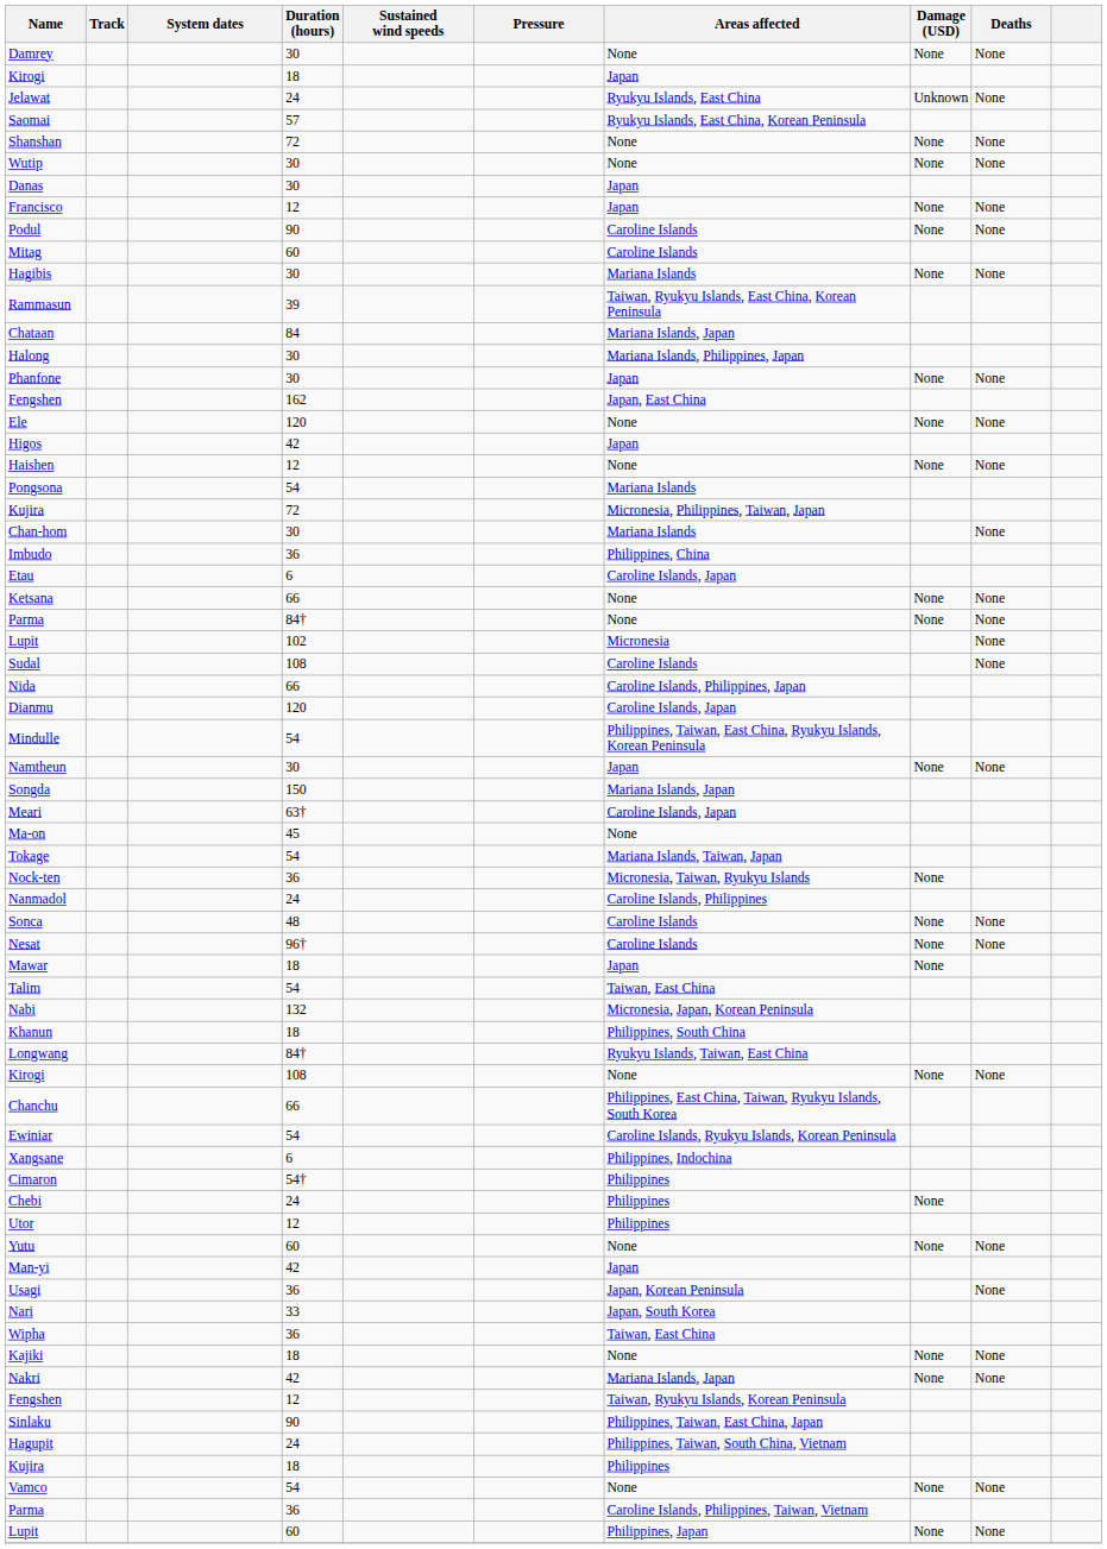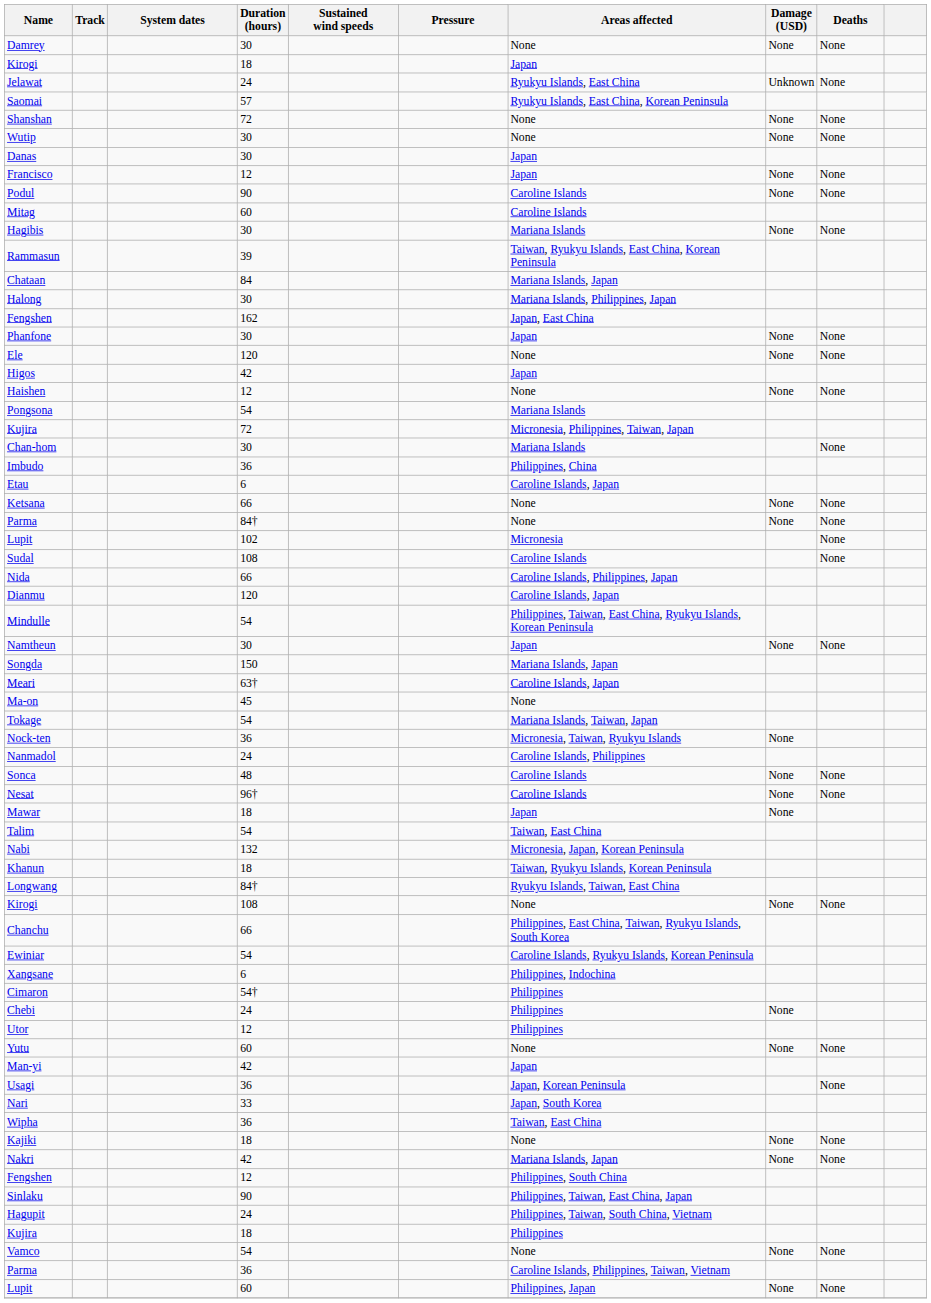 <table class="wikitable sortable" width="100%">
 <tr>
 <th scope="col" width="7.5%">Name</th>
 <th scope="col" class="unsortable">Track</th>
 <th scope="col" width="15%">System dates</th>
 <th scope="col" width="5%">Duration<br>(hours)</th>
 <th scope="col" width="12.5%">Sustained<br>wind speeds</th>
 <th scope="col" width="12.5%">Pressure</th>
 <th scope="col" width="30%" class="unsortable">Areas affected</th>
 <th scope="col" width="5%">Damage<br>(USD)</th>
 <th scope="col" width="7.5%">Deaths</th>
 <th scope="col" width="5%" class="unsortable"></th>
 </tr>
 <tr>
 <td><a href='#'>Damrey</a></td>
 <td></td>
 <td></td>
 <td>30</td>
 <td></td>
 <td></td>
 <td>None</td>
 <td>None</td>
 <td>None</td>
 <td></td>
 </tr>
 <tr>
 <td><a href='#'>Kirogi</a></td>
 <td></td>
 <td></td>
 <td>18</td>
 <td></td>
 <td></td>
 <td><a href='#'>Japan</a></td>
 <td></td>
 <td></td>
 <td></td>
 </tr>
 <tr>
 <td><a href='#'>Jelawat</a></td>
 <td></td>
 <td></td>
 <td>24</td>
 <td></td>
 <td></td>
 <td><a href='#'>Ryukyu Islands</a>, <a href='#'>East China</a></td>
 <td>Unknown</td>
 <td>None</td>
 <td></td>
 </tr>
 <tr>
 <td><a href='#'>Saomai</a></td>
 <td></td>
 <td></td>
 <td>57</td>
 <td></td>
 <td></td>
 <td><a href='#'>Ryukyu Islands</a>, <a href='#'>East China</a>, <a href='#'>Korean Peninsula</a></td>
 <td></td>
 <td></td>
 <td></td>
 </tr>
 <tr>
 <td><a href='#'>Shanshan</a></td>
 <td></td>
 <td></td>
 <td>72</td>
 <td></td>
 <td></td>
 <td>None</td>
 <td>None</td>
 <td>None</td>
 <td></td>
 </tr>
 <tr>
 <td><a href='#'>Wutip</a></td>
 <td></td>
 <td></td>
 <td>30</td>
 <td></td>
 <td></td>
 <td>None</td>
 <td>None</td>
 <td>None</td>
 <td></td>
 </tr>
 <tr>
 <td><a href='#'>Danas</a></td>
 <td></td>
 <td></td>
 <td>30</td>
 <td></td>
 <td></td>
 <td><a href='#'>Japan</a></td>
 <td></td>
 <td></td>
 <td></td>
 </tr>
 <tr>
 <td><a href='#'>Francisco</a></td>
 <td></td>
 <td></td>
 <td>12</td>
 <td></td>
 <td></td>
 <td><a href='#'>Japan</a></td>
 <td>None</td>
 <td>None</td>
 <td></td>
 </tr>
 <tr>
 <td><a href='#'>Podul</a></td>
 <td></td>
 <td></td>
 <td>90</td>
 <td></td>
 <td></td>
 <td><a href='#'>Caroline Islands</a></td>
 <td>None</td>
 <td>None</td>
 <td></td>
 </tr>
 <tr>
 <td><a href='#'>Mitag</a></td>
 <td></td>
 <td></td>
 <td>60</td>
 <td></td>
 <td></td>
 <td><a href='#'>Caroline Islands</a></td>
 <td></td>
 <td></td>
 <td></td>
 </tr>
 <tr>
 <td><a href='#'>Hagibis</a></td>
 <td></td>
 <td></td>
 <td>30</td>
 <td></td>
 <td></td>
 <td><a href='#'>Mariana Islands</a></td>
 <td>None</td>
 <td>None</td>
 <td></td>
 </tr>
 <tr>
 <td><a href='#'>Rammasun</a></td>
 <td></td>
 <td></td>
 <td>39</td>
 <td></td>
 <td></td>
 <td><a href='#'>Taiwan</a>, <a href='#'>Ryukyu Islands</a>, <a href='#'>East China</a>, <a href='#'>Korean Peninsula</a></td>
 <td></td>
 <td></td>
 <td></td>
 </tr>
 <tr>
 <td><a href='#'>Chataan</a></td>
 <td></td>
 <td></td>
 <td>84</td>
 <td></td>
 <td></td>
 <td><a href='#'>Mariana Islands</a>, <a href='#'>Japan</a></td>
 <td></td>
 <td></td>
 <td></td>
 </tr>
 <tr>
 <td><a href='#'>Halong</a></td>
 <td></td>
 <td></td>
 <td>30</td>
 <td></td>
 <td></td>
 <td><a href='#'>Mariana Islands</a>, <a href='#'>Philippines</a>, <a href='#'>Japan</a></td>
 <td></td>
 <td></td>
 <td></td>
 </tr>
 <tr>
+<td><a href='#'>Fengshen</a></td>
+<td></td>
+<td></td>
+<td>162</td>
+<td></td>
+<td></td>
+<td><a href='#'>Japan</a>, <a href='#'>East China</a></td>
+<td></td>
+<td></td>
+<td></td>
+</tr>
+<tr>
 <td><a href='#'>Phanfone</a></td>
 <td></td>
 <td></td>
 <td>30</td>
 <td></td>
 <td></td>
 <td><a href='#'>Japan</a></td>
 <td>None</td>
 <td>None</td>
-<td></td>
-</tr>
-<tr>
-<td><a href='#'>Fengshen</a></td>
-<td></td>
-<td></td>
-<td>162</td>
-<td></td>
-<td></td>
-<td><a href='#'>Japan</a>, <a href='#'>East China</a></td>
-<td></td>
-<td></td>
 <td></td>
 </tr>
 <tr>
 <td><a href='#'>Ele</a></td>
 <td></td>
 <td></td>
 <td>120</td>
 <td></td>
 <td></td>
 <td>None</td>
 <td>None</td>
 <td>None</td>
 <td></td>
 </tr>
 <tr>
 <td><a href='#'>Higos</a></td>
 <td></td>
 <td></td>
 <td>42</td>
 <td></td>
 <td></td>
 <td><a href='#'>Japan</a></td>
 <td></td>
 <td></td>
 <td></td>
 </tr>
 <tr>
 <td><a href='#'>Haishen</a></td>
 <td></td>
 <td></td>
 <td>12</td>
 <td></td>
 <td></td>
 <td>None</td>
 <td>None</td>
 <td>None</td>
 <td></td>
 </tr>
 <tr>
 <td><a href='#'>Pongsona</a></td>
 <td></td>
 <td></td>
 <td>54</td>
 <td></td>
 <td></td>
 <td><a href='#'>Mariana Islands</a></td>
 <td></td>
 <td></td>
 <td></td>
 </tr>
 <tr>
 <td><a href='#'>Kujira</a></td>
 <td></td>
 <td></td>
 <td>72</td>
 <td></td>
 <td></td>
 <td><a href='#'>Micronesia</a>, <a href='#'>Philippines</a>, <a href='#'>Taiwan</a>, <a href='#'>Japan</a></td>
 <td></td>
 <td></td>
 <td></td>
 </tr>
 <tr>
 <td><a href='#'>Chan-hom</a></td>
 <td></td>
 <td></td>
 <td>30</td>
 <td></td>
 <td></td>
 <td><a href='#'>Mariana Islands</a></td>
 <td></td>
 <td>None</td>
 <td></td>
 </tr>
 <tr>
 <td><a href='#'>Imbudo</a></td>
 <td></td>
 <td></td>
 <td>36</td>
 <td></td>
 <td></td>
 <td><a href='#'>Philippines</a>, <a href='#'>China</a></td>
 <td></td>
 <td></td>
 <td></td>
 </tr>
 <tr>
 <td><a href='#'>Etau</a></td>
 <td></td>
 <td></td>
 <td>6</td>
 <td></td>
 <td></td>
 <td><a href='#'>Caroline Islands</a>, <a href='#'>Japan</a></td>
 <td></td>
 <td></td>
 <td></td>
 </tr>
 <tr>
 <td><a href='#'>Ketsana</a></td>
 <td></td>
 <td></td>
 <td>66</td>
 <td></td>
 <td></td>
 <td>None</td>
 <td>None</td>
 <td>None</td>
 <td></td>
 </tr>
 <tr>
 <td><a href='#'>Parma</a></td>
 <td></td>
 <td></td>
 <td>84†</td>
 <td></td>
 <td></td>
 <td>None</td>
 <td>None</td>
 <td>None</td>
 <td></td>
 </tr>
 <tr>
 <td><a href='#'>Lupit</a></td>
 <td></td>
 <td></td>
 <td>102</td>
 <td></td>
 <td></td>
 <td><a href='#'>Micronesia</a></td>
 <td></td>
 <td>None</td>
 <td></td>
 </tr>
 <tr>
 <td><a href='#'>Sudal</a></td>
 <td></td>
 <td></td>
 <td>108</td>
 <td></td>
 <td></td>
 <td><a href='#'>Caroline Islands</a></td>
 <td></td>
 <td>None</td>
 <td></td>
 </tr>
 <tr>
 <td><a href='#'>Nida</a></td>
 <td></td>
 <td></td>
 <td>66</td>
 <td></td>
 <td></td>
 <td><a href='#'>Caroline Islands</a>, <a href='#'>Philippines</a>, <a href='#'>Japan</a></td>
 <td></td>
 <td></td>
 <td></td>
 </tr>
 <tr>
 <td><a href='#'>Dianmu</a></td>
 <td></td>
 <td></td>
 <td>120</td>
 <td></td>
 <td></td>
 <td><a href='#'>Caroline Islands</a>, <a href='#'>Japan</a></td>
 <td></td>
 <td></td>
 <td></td>
 </tr>
 <tr>
 <td><a href='#'>Mindulle</a></td>
 <td></td>
 <td></td>
 <td>54</td>
 <td></td>
 <td></td>
 <td><a href='#'>Philippines</a>, <a href='#'>Taiwan</a>, <a href='#'>East China</a>, <a href='#'>Ryukyu Islands</a>, <a href='#'>Korean Peninsula</a></td>
 <td></td>
 <td></td>
 <td></td>
 </tr>
 <tr>
 <td><a href='#'>Namtheun</a></td>
 <td></td>
 <td></td>
 <td>30</td>
 <td></td>
 <td></td>
 <td><a href='#'>Japan</a></td>
 <td>None</td>
 <td>None</td>
 <td></td>
 </tr>
 <tr>
 <td><a href='#'>Songda</a></td>
 <td></td>
 <td></td>
 <td>150</td>
 <td></td>
 <td></td>
 <td><a href='#'>Mariana Islands</a>, <a href='#'>Japan</a></td>
 <td></td>
 <td></td>
 <td></td>
 </tr>
 <tr>
 <td><a href='#'>Meari</a></td>
 <td></td>
 <td></td>
 <td>63†</td>
 <td></td>
 <td></td>
 <td><a href='#'>Caroline Islands</a>, <a href='#'>Japan</a></td>
 <td></td>
 <td></td>
 <td></td>
 </tr>
 <tr>
 <td><a href='#'>Ma-on</a></td>
 <td></td>
 <td></td>
 <td>45</td>
 <td></td>
 <td></td>
 <td>None</td>
 <td></td>
 <td></td>
 <td></td>
 </tr>
 <tr>
 <td><a href='#'>Tokage</a></td>
 <td></td>
 <td></td>
 <td>54</td>
 <td></td>
 <td></td>
 <td><a href='#'>Mariana Islands</a>, <a href='#'>Taiwan</a>, <a href='#'>Japan</a></td>
 <td></td>
 <td></td>
 <td></td>
 </tr>
 <tr>
 <td><a href='#'>Nock-ten</a></td>
 <td></td>
 <td></td>
 <td>36</td>
 <td></td>
 <td></td>
 <td><a href='#'>Micronesia</a>, <a href='#'>Taiwan</a>, <a href='#'>Ryukyu Islands</a></td>
 <td>None</td>
 <td></td>
 <td></td>
 </tr>
 <tr>
 <td><a href='#'>Nanmadol</a></td>
 <td></td>
 <td></td>
 <td>24</td>
 <td></td>
 <td></td>
 <td><a href='#'>Caroline Islands</a>, <a href='#'>Philippines</a></td>
 <td></td>
 <td></td>
 <td></td>
 </tr>
 <tr>
 <td><a href='#'>Sonca</a></td>
 <td></td>
 <td></td>
 <td>48</td>
 <td></td>
 <td></td>
 <td><a href='#'>Caroline Islands</a></td>
 <td>None</td>
 <td>None</td>
 <td></td>
 </tr>
 <tr>
 <td><a href='#'>Nesat</a></td>
 <td></td>
 <td></td>
 <td>96†</td>
 <td></td>
 <td></td>
 <td><a href='#'>Caroline Islands</a></td>
 <td>None</td>
 <td>None</td>
 <td></td>
 </tr>
 <tr>
 <td><a href='#'>Mawar</a></td>
 <td></td>
 <td></td>
 <td>18</td>
 <td></td>
 <td></td>
 <td><a href='#'>Japan</a></td>
 <td>None</td>
 <td></td>
 <td></td>
 </tr>
 <tr>
 <td><a href='#'>Talim</a></td>
 <td></td>
 <td></td>
 <td>54</td>
 <td></td>
 <td></td>
 <td><a href='#'>Taiwan</a>, <a href='#'>East China</a></td>
 <td></td>
 <td></td>
 <td></td>
 </tr>
 <tr>
 <td><a href='#'>Nabi</a></td>
 <td></td>
 <td></td>
 <td>132</td>
 <td></td>
 <td></td>
 <td><a href='#'>Micronesia</a>, <a href='#'>Japan</a>, <a href='#'>Korean Peninsula</a></td>
 <td></td>
 <td></td>
 <td></td>
 </tr>
 <tr>
 <td><a href='#'>Khanun</a></td>
 <td></td>
 <td></td>
 <td>18</td>
 <td></td>
 <td></td>
-<td><a href='#'>Philippines</a>, <a href='#'>South China</a></td>
+<td><a href='#'>Taiwan</a>, <a href='#'>Ryukyu Islands</a>, <a href='#'>Korean Peninsula</a></td>
 <td></td>
 <td></td>
 <td></td>
 </tr>
 <tr>
 <td><a href='#'>Longwang</a></td>
 <td></td>
 <td></td>
 <td>84†</td>
 <td></td>
 <td></td>
 <td><a href='#'>Ryukyu Islands</a>, <a href='#'>Taiwan</a>, <a href='#'>East China</a></td>
 <td></td>
 <td></td>
 <td></td>
 </tr>
 <tr>
 <td><a href='#'>Kirogi</a></td>
 <td></td>
 <td></td>
 <td>108</td>
 <td></td>
 <td></td>
 <td>None</td>
 <td>None</td>
 <td>None</td>
 <td></td>
 </tr>
 <tr>
 <td><a href='#'>Chanchu</a></td>
 <td></td>
 <td></td>
 <td>66</td>
 <td></td>
 <td></td>
 <td><a href='#'>Philippines</a>, <a href='#'>East China</a>, <a href='#'>Taiwan</a>, <a href='#'>Ryukyu Islands</a>, <a href='#'>South Korea</a></td>
 <td></td>
 <td></td>
 <td></td>
 </tr>
 <tr>
 <td><a href='#'>Ewiniar</a></td>
 <td></td>
 <td></td>
 <td>54</td>
 <td></td>
 <td></td>
 <td><a href='#'>Caroline Islands</a>, <a href='#'>Ryukyu Islands</a>, <a href='#'>Korean Peninsula</a></td>
 <td></td>
 <td></td>
 <td></td>
 </tr>
 <tr>
 <td><a href='#'>Xangsane</a></td>
 <td></td>
 <td></td>
 <td>6</td>
 <td></td>
 <td></td>
 <td><a href='#'>Philippines</a>, <a href='#'>Indochina</a></td>
 <td></td>
 <td></td>
 <td></td>
 </tr>
 <tr>
 <td><a href='#'>Cimaron</a></td>
 <td></td>
 <td></td>
 <td>54†</td>
 <td></td>
 <td></td>
 <td><a href='#'>Philippines</a></td>
 <td></td>
 <td></td>
 <td></td>
 </tr>
 <tr>
 <td><a href='#'>Chebi</a></td>
 <td></td>
 <td></td>
 <td>24</td>
 <td></td>
 <td></td>
 <td><a href='#'>Philippines</a></td>
 <td>None</td>
 <td></td>
 <td></td>
 </tr>
 <tr>
 <td><a href='#'>Utor</a></td>
 <td></td>
 <td></td>
 <td>12</td>
 <td></td>
 <td></td>
 <td><a href='#'>Philippines</a></td>
 <td></td>
 <td></td>
 <td></td>
 </tr>
 <tr>
 <td><a href='#'>Yutu</a></td>
 <td></td>
 <td></td>
 <td>60</td>
 <td></td>
 <td></td>
 <td>None</td>
 <td>None</td>
 <td>None</td>
 <td></td>
 </tr>
 <tr>
 <td><a href='#'>Man-yi</a></td>
 <td></td>
 <td></td>
 <td>42</td>
 <td></td>
 <td></td>
 <td><a href='#'>Japan</a></td>
 <td></td>
 <td></td>
 <td></td>
 </tr>
 <tr>
 <td><a href='#'>Usagi</a></td>
 <td></td>
 <td></td>
 <td>36</td>
 <td></td>
 <td></td>
 <td><a href='#'>Japan</a>, <a href='#'>Korean Peninsula</a></td>
 <td></td>
 <td>None</td>
 <td></td>
 </tr>
 <tr>
 <td><a href='#'>Nari</a></td>
 <td></td>
 <td></td>
 <td>33</td>
 <td></td>
 <td></td>
 <td><a href='#'>Japan</a>, <a href='#'>South Korea</a></td>
 <td></td>
 <td></td>
 <td></td>
 </tr>
 <tr>
 <td><a href='#'>Wipha</a></td>
 <td></td>
 <td></td>
 <td>36</td>
 <td></td>
 <td></td>
 <td><a href='#'>Taiwan</a>, <a href='#'>East China</a></td>
 <td></td>
 <td></td>
 <td></td>
 </tr>
 <tr>
 <td><a href='#'>Kajiki</a></td>
 <td></td>
 <td></td>
 <td>18</td>
 <td></td>
 <td></td>
 <td>None</td>
 <td>None</td>
 <td>None</td>
 <td></td>
 </tr>
 <tr>
 <td><a href='#'>Nakri</a></td>
 <td></td>
 <td></td>
 <td>42</td>
 <td></td>
 <td></td>
 <td><a href='#'>Mariana Islands</a>, <a href='#'>Japan</a></td>
 <td>None</td>
 <td>None</td>
 <td></td>
 </tr>
 <tr>
 <td><a href='#'>Fengshen</a></td>
 <td></td>
 <td></td>
 <td>12</td>
 <td></td>
 <td></td>
-<td><a href='#'>Taiwan</a>, <a href='#'>Ryukyu Islands</a>, <a href='#'>Korean Peninsula</a></td>
+<td><a href='#'>Philippines</a>, <a href='#'>South China</a></td>
 <td></td>
 <td></td>
 <td></td>
 </tr>
 <tr>
 <td><a href='#'>Sinlaku</a></td>
 <td></td>
 <td></td>
 <td>90</td>
 <td></td>
 <td></td>
 <td><a href='#'>Philippines</a>, <a href='#'>Taiwan</a>, <a href='#'>East China</a>, <a href='#'>Japan</a></td>
 <td></td>
 <td></td>
 <td></td>
 </tr>
 <tr>
 <td><a href='#'>Hagupit</a></td>
 <td></td>
 <td></td>
 <td>24</td>
 <td></td>
 <td></td>
 <td><a href='#'>Philippines</a>, <a href='#'>Taiwan</a>, <a href='#'>South China</a>, <a href='#'>Vietnam</a></td>
 <td></td>
 <td></td>
 <td></td>
 </tr>
 <tr>
 <td><a href='#'>Kujira</a></td>
 <td></td>
 <td></td>
 <td>18</td>
 <td></td>
 <td></td>
 <td><a href='#'>Philippines</a></td>
 <td></td>
 <td></td>
 <td></td>
 </tr>
 <tr>
 <td><a href='#'>Vamco</a></td>
 <td></td>
 <td></td>
 <td>54</td>
 <td></td>
 <td></td>
 <td>None</td>
 <td>None</td>
 <td>None</td>
 <td></td>
 </tr>
 <tr>
 <td><a href='#'>Parma</a></td>
 <td></td>
 <td></td>
 <td>36</td>
 <td></td>
 <td></td>
 <td><a href='#'>Caroline Islands</a>, <a href='#'>Philippines</a>, <a href='#'>Taiwan</a>, <a href='#'>Vietnam</a></td>
 <td></td>
 <td></td>
 <td></td>
 </tr>
 <tr>
 <td><a href='#'>Lupit</a></td>
 <td></td>
 <td></td>
 <td>60</td>
 <td></td>
 <td></td>
 <td><a href='#'>Philippines</a>, <a href='#'>Japan</a></td>
 <td>None</td>
 <td>None</td>
 <td></td>
 </tr>
 <tr>
 </tr>
 </table>
